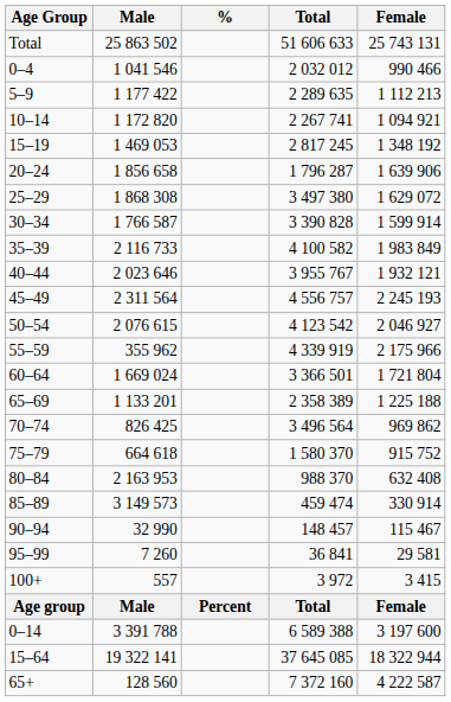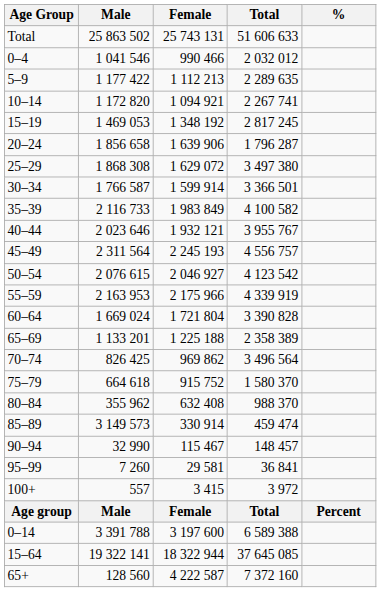 <table class="wikitable">
 <tr>
 <th width="80pt">Age Group</th>
 <th width="80pt">Male</th>
+<th width="80pt">Female</th>
+<th width="80pt">Total</th>
 <th width="80pt">%</th>
-<th width="80pt">Total</th>
-<th width="80pt">Female</th>
 </tr>
 <tr>
 <td>Total</td>
 <td align="right">25 863 502</td>
+<td align="right">25 743 131</td>
+<td align="right">51 606 633</td>
 <td></td>
-<td align="right">51 606 633</td>
-<td align="right">25 743 131</td>
 </tr>
 <tr>
 <td>0–4</td>
 <td align="right">1 041 546</td>
+<td align="right">990 466</td>
+<td align="right">2 032 012</td>
 <td></td>
-<td align="right">2 032 012</td>
-<td align="right">990 466</td>
 </tr>
 <tr>
 <td>5–9</td>
 <td align="right">1 177 422</td>
+<td align="right">1 112 213</td>
+<td align="right">2 289 635</td>
 <td></td>
-<td align="right">2 289 635</td>
-<td align="right">1 112 213</td>
 </tr>
 <tr>
 <td>10–14</td>
 <td align="right">1 172 820</td>
+<td align="right">1 094 921</td>
+<td align="right">2 267 741</td>
 <td></td>
-<td align="right">2 267 741</td>
-<td align="right">1 094 921</td>
 </tr>
 <tr>
 <td>15–19</td>
 <td align="right">1 469 053</td>
+<td align="right">1 348 192</td>
+<td align="right">2 817 245</td>
 <td></td>
-<td align="right">2 817 245</td>
-<td align="right">1 348 192</td>
 </tr>
 <tr>
 <td>20–24</td>
 <td align="right">1 856 658</td>
+<td align="right">1 639 906</td>
+<td align="right">1 796 287</td>
 <td></td>
-<td align="right">1 796 287</td>
-<td align="right">1 639 906</td>
 </tr>
 <tr>
 <td>25–29</td>
 <td align="right">1 868 308</td>
+<td align="right">1 629 072</td>
+<td align="right">3 497 380</td>
 <td></td>
-<td align="right">3 497 380</td>
-<td align="right">1 629 072</td>
 </tr>
 <tr>
 <td>30–34</td>
 <td align="right">1 766 587</td>
+<td align="right">1 599 914</td>
+<td align="right">3 366 501</td>
 <td></td>
-<td align="right">3 390 828</td>
-<td align="right">1 599 914</td>
 </tr>
 <tr>
 <td>35–39</td>
 <td align="right">2 116 733</td>
+<td align="right">1 983 849</td>
+<td align="right">4 100 582</td>
 <td></td>
-<td align="right">4 100 582</td>
-<td align="right">1 983 849</td>
 </tr>
 <tr>
 <td>40–44</td>
 <td align="right">2 023 646</td>
+<td align="right">1 932 121</td>
+<td align="right">3 955 767</td>
 <td></td>
-<td align="right">3 955 767</td>
-<td align="right">1 932 121</td>
 </tr>
 <tr>
 <td>45–49</td>
 <td align="right">2 311 564</td>
+<td align="right">2 245 193</td>
+<td align="right">4 556 757</td>
 <td></td>
-<td align="right">4 556 757</td>
-<td align="right">2 245 193</td>
 </tr>
 <tr>
 <td>50–54</td>
 <td align="right">2 076 615</td>
+<td align="right">2 046 927</td>
+<td align="right">4 123 542</td>
 <td></td>
-<td align="right">4 123 542</td>
-<td align="right">2 046 927</td>
 </tr>
 <tr>
 <td>55–59</td>
-<td align="right">355 962</td>
+<td align="right">2 163 953</td>
+<td align="right">2 175 966</td>
+<td align="right">4 339 919</td>
 <td></td>
-<td align="right">4 339 919</td>
-<td align="right">2 175 966</td>
 </tr>
 <tr>
 <td>60–64</td>
 <td align="right">1 669 024</td>
+<td align="right">1 721 804</td>
+<td align="right">3 390 828</td>
 <td></td>
-<td align="right">3 366 501</td>
-<td align="right">1 721 804</td>
 </tr>
 <tr>
 <td>65–69</td>
 <td align="right">1 133 201</td>
+<td align="right">1 225 188</td>
+<td align="right">2 358 389</td>
 <td></td>
-<td align="right">2 358 389</td>
-<td align="right">1 225 188</td>
 </tr>
 <tr>
 <td>70–74</td>
 <td align="right">826 425</td>
+<td align="right">969 862</td>
+<td align="right">3 496 564</td>
 <td></td>
-<td align="right">3 496 564</td>
-<td align="right">969 862</td>
 </tr>
 <tr>
 <td>75–79</td>
 <td align="right">664 618</td>
+<td align="right">915 752</td>
+<td align="right">1 580 370</td>
 <td></td>
-<td align="right">1 580 370</td>
-<td align="right">915 752</td>
 </tr>
 <tr>
 <td>80–84</td>
-<td align="right">2 163 953</td>
+<td align="right">355 962</td>
+<td align="right">632 408</td>
+<td align="right">988 370</td>
 <td></td>
-<td align="right">988 370</td>
-<td align="right">632 408</td>
 </tr>
 <tr>
 <td>85–89</td>
 <td align="right">3 149 573</td>
+<td align="right">330 914</td>
+<td align="right">459 474</td>
 <td></td>
-<td align="right">459 474</td>
-<td align="right">330 914</td>
 </tr>
 <tr>
 <td>90–94</td>
 <td align="right">32 990</td>
+<td align="right">115 467</td>
+<td align="right">148 457</td>
 <td></td>
-<td align="right">148 457</td>
-<td align="right">115 467</td>
 </tr>
 <tr>
 <td>95–99</td>
 <td align="right">7 260</td>
+<td align="right">29 581</td>
+<td align="right">36 841</td>
 <td></td>
-<td align="right">36 841</td>
-<td align="right">29 581</td>
 </tr>
 <tr>
 <td>100+</td>
 <td align="right">557</td>
+<td align="right">3 415</td>
+<td align="right">3 972</td>
 <td></td>
-<td align="right">3 972</td>
-<td align="right">3 415</td>
 </tr>
 <tr>
 <th width="50">Age group</th>
 <th width="80pt">Male</th>
+<th width="80">Female</th>
+<th width="80">Total</th>
 <th width="50">Percent</th>
-<th width="80">Total</th>
-<th width="80">Female</th>
 </tr>
 <tr>
 <td>0–14</td>
 <td align="right">3 391 788</td>
+<td align="right">3 197 600</td>
+<td align="right">6 589 388</td>
 <td></td>
-<td align="right">6 589 388</td>
-<td align="right">3 197 600</td>
 </tr>
 <tr>
 <td>15–64</td>
 <td align="right">19 322 141</td>
+<td align="right">18 322 944</td>
+<td align="right">37 645 085</td>
 <td></td>
-<td align="right">37 645 085</td>
-<td align="right">18 322 944</td>
 </tr>
 <tr>
 <td>65+</td>
 <td align="right">128 560</td>
+<td align="right">4 222 587</td>
+<td align="right">7 372 160</td>
 <td></td>
-<td align="right">7 372 160</td>
-<td align="right">4 222 587</td>
 </tr>
 </table>
